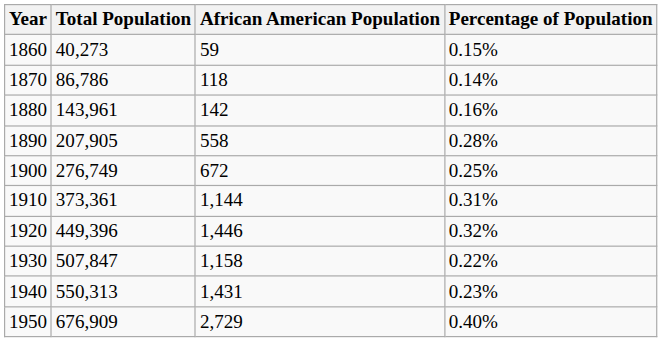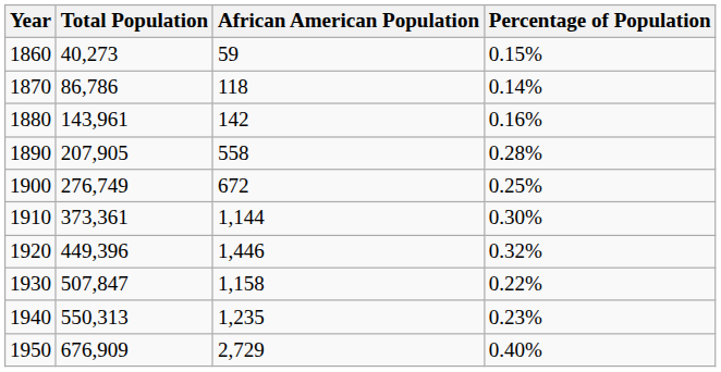 <table class="wikitable">
 <tr>
 <th>Year</th>
 <th>Total Population</th>
 <th>African American Population</th>
 <th>Percentage of Population</th>
 </tr>
 <tr>
 <td>1860</td>
 <td>40,273</td>
 <td>59</td>
 <td>0.15%</td>
 </tr>
 <tr>
 <td>1870</td>
 <td>86,786</td>
 <td>118</td>
 <td>0.14%</td>
 </tr>
 <tr>
 <td>1880</td>
 <td>143,961</td>
 <td>142</td>
 <td>0.16%</td>
 </tr>
 <tr>
 <td>1890</td>
 <td>207,905</td>
 <td>558</td>
 <td>0.28%</td>
 </tr>
 <tr>
 <td>1900</td>
 <td>276,749</td>
 <td>672</td>
 <td>0.25%</td>
 </tr>
 <tr>
 <td>1910</td>
 <td>373,361</td>
 <td>1,144</td>
-<td>0.31%</td>
+<td>0.30%</td>
 </tr>
 <tr>
 <td>1920</td>
 <td>449,396</td>
 <td>1,446</td>
 <td>0.32%</td>
 </tr>
 <tr>
 <td>1930</td>
 <td>507,847</td>
 <td>1,158</td>
 <td>0.22%</td>
 </tr>
 <tr>
 <td>1940</td>
 <td>550,313</td>
-<td>1,431</td>
+<td>1,235</td>
 <td>0.23%</td>
 </tr>
 <tr>
 <td>1950</td>
 <td>676,909</td>
 <td>2,729</td>
 <td>0.40%</td>
 </tr>
 </table>
